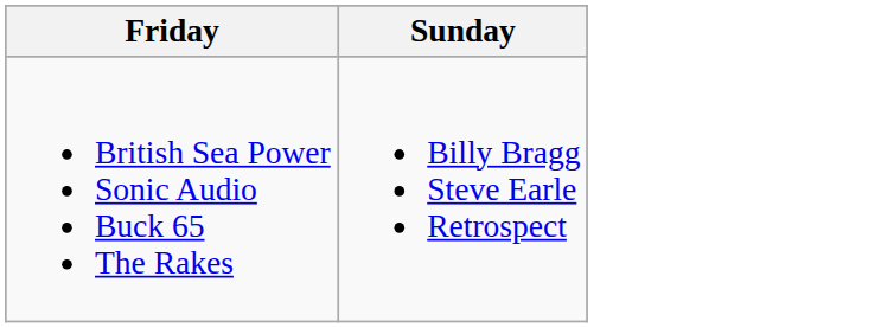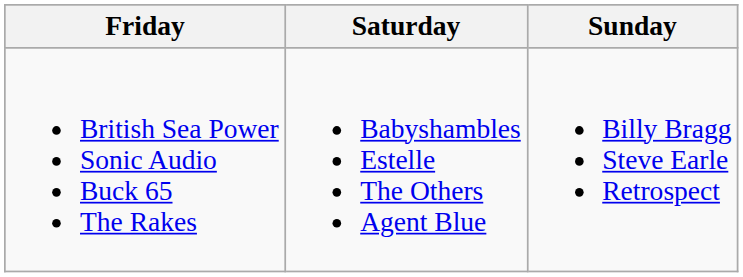 <table class="wikitable">
 <tr>
 <th>Friday</th>
+<th>Saturday</th>
 <th>Sunday</th>
 </tr>
 <tr valign="top">
 <td><br><ul><li><a href='#'>British Sea Power</a></li><li><a href='#'>Sonic Audio</a></li><li><a href='#'>Buck 65</a></li><li><a href='#'>The Rakes</a></li></ul></td>
+<td><br><ul><li><a href='#'>Babyshambles</a></li><li><a href='#'>Estelle</a></li><li><a href='#'>The Others</a></li><li><a href='#'>Agent Blue</a></li></ul></td>
 <td><br><ul><li><a href='#'>Billy Bragg</a></li><li><a href='#'>Steve Earle</a></li><li><a href='#'>Retrospect</a></li></ul></td>
 </tr>
 </table>
